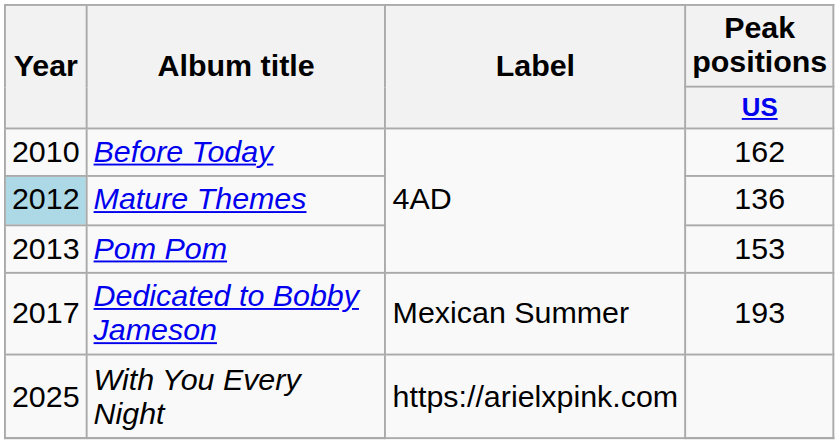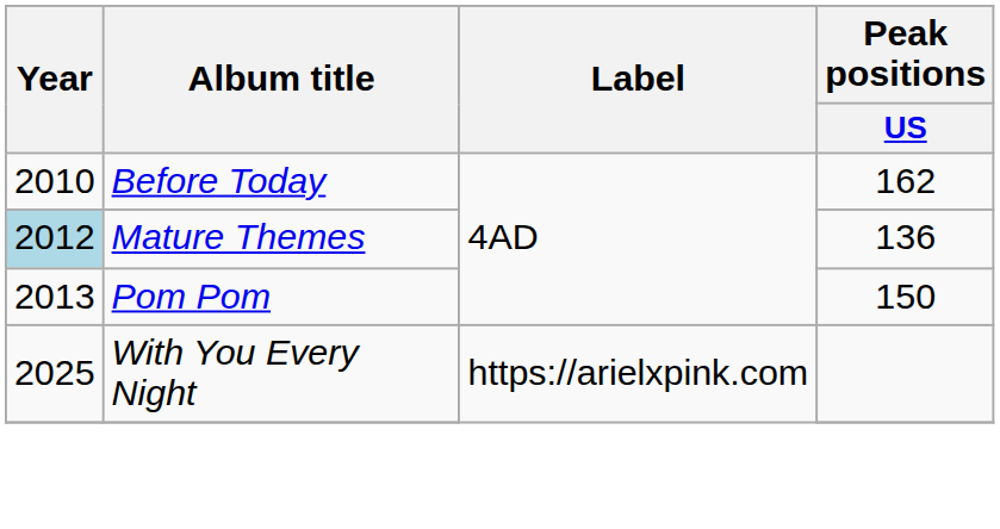 <table class="wikitable">
 <tr>
 <th align="center" rowspan="2" width="10">Year</th>
 <th align="center" rowspan="2" width="150">Album title</th>
 <th align="center" rowspan="2" width="150">Label</th>
 <th align="center" colspan="1" width="20">Peak positions</th>
 </tr>
 <tr>
 <th scope="col" style="width:3em;font-size:85%;"><a href='#'>US</a><br></th>
 </tr>
 <tr>
 <td style="text-align:center;">2010</td>
 <td><em><a href='#'>Before Today</a></em></td>
 <td rowspan=3>4AD</td>
 <td style="text-align:center;">162 <br></td>
 </tr>
 <tr>
 <td style="background: lightblue; text-align:center;">2012</td>
 <td><em><a href='#'>Mature Themes</a></em></td>
 <td style="text-align:center;">136 <br></td>
 </tr>
 <tr>
 <td style="text-align:center;">2013</td>
 <td><em><a href='#'>Pom Pom</a></em></td>
-<td style="text-align:center;">153</td>
-</tr>
-<tr>
-<td style="text-align:center;">2017</td>
-<td><em><a href='#'>Dedicated to Bobby Jameson</a></em></td>
-<td rowspan=1>Mexican Summer</td>
-<td style="text-align:center;">193</td>
+<td style="text-align:center;">150</td>
 </tr>
 <tr>
 <td style="text-align:center;">2025</td>
 <td><em>With You Every Night</em></td>
 <td rowspan=2>https://arielxpink.com</td>
 <td style="text-align:center;"></td>
 </tr>
 <tr>
 </tr>
 </table>
